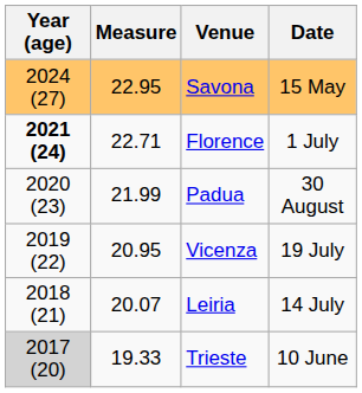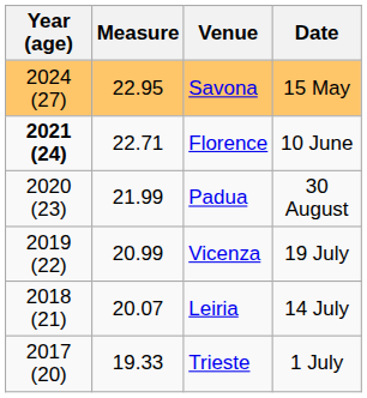 <table class="wikitable" width=45% style="font-size:100%; text-align:center;">
 <tr>
 <th>Year (age)</th>
 <th>Measure</th>
 <th>Venue</th>
 <th>Date</th>
 </tr>
 <tr bgcolor=#FFC569>
 <td>2024 (27)</td>
 <td>22.95</td>
 <td align=left> <a href='#'>Savona</a></td>
 <td>15 May</td>
 </tr>
 <tr>
 <td><strong>2021 (24)</strong></td>
 <td>22.71</td>
 <td align=left> <a href='#'>Florence</a></td>
-<td>1 July</td>
+<td>10 June</td>
 </tr>
 <tr>
 <td>2020 (23)</td>
 <td>21.99</td>
 <td align=left> <a href='#'>Padua</a></td>
 <td>30 August</td>
 </tr>
 <tr>
 <td>2019 (22)</td>
-<td>20.95</td>
+<td>20.99</td>
 <td align=left> <a href='#'>Vicenza</a></td>
 <td>19 July</td>
 </tr>
 <tr>
 <td>2018 (21)</td>
 <td>20.07</td>
 <td align=left> <a href='#'>Leiria</a></td>
 <td>14 July</td>
 </tr>
 <tr>
-<td style="background: lightgrey;">2017 (20)</td>
+<td>2017 (20)</td>
 <td>19.33</td>
 <td align=left> <a href='#'>Trieste</a></td>
-<td>10 June</td>
+<td>1 July</td>
 </tr>
 </table>
